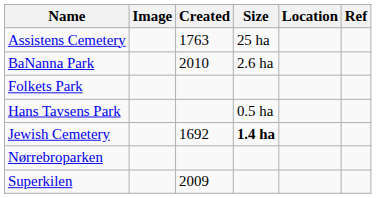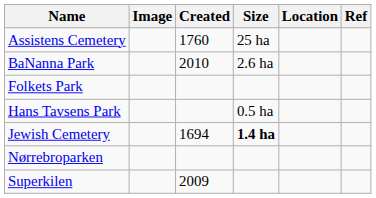 <table class="wikitable sortable">
 <tr>
 <th>Name</th>
 <th>Image</th>
 <th>Created</th>
 <th>Size</th>
 <th>Location</th>
 <th>Ref</th>
 </tr>
 <tr>
 <td><a href='#'>Assistens Cemetery</a></td>
 <td></td>
-<td>1763</td>
+<td>1760</td>
 <td>25 ha</td>
 <td></td>
 <td></td>
 </tr>
 <tr>
 <td><a href='#'>BaNanna Park</a></td>
 <td></td>
 <td>2010</td>
 <td>2.6 ha</td>
 <td></td>
 <td></td>
 </tr>
 <tr>
 <td><a href='#'>Folkets Park</a></td>
 <td></td>
 <td></td>
 <td></td>
 <td></td>
 <td></td>
 </tr>
 <tr>
 <td><a href='#'>Hans Tavsens Park</a></td>
 <td></td>
 <td></td>
 <td>0.5 ha</td>
 <td></td>
 <td></td>
 </tr>
 <tr>
 <td><a href='#'>Jewish Cemetery</a></td>
 <td></td>
-<td>1692</td>
+<td>1694</td>
 <td><strong>1.4 ha</strong></td>
 <td></td>
 <td></td>
 </tr>
 <tr>
 <td><a href='#'>Nørrebroparken</a></td>
 <td></td>
 <td></td>
 <td></td>
 <td></td>
 <td></td>
 </tr>
 <tr>
 <td><a href='#'>Superkilen</a></td>
 <td></td>
 <td>2009</td>
 <td></td>
 <td></td>
 <td></td>
 </tr>
 </table>
